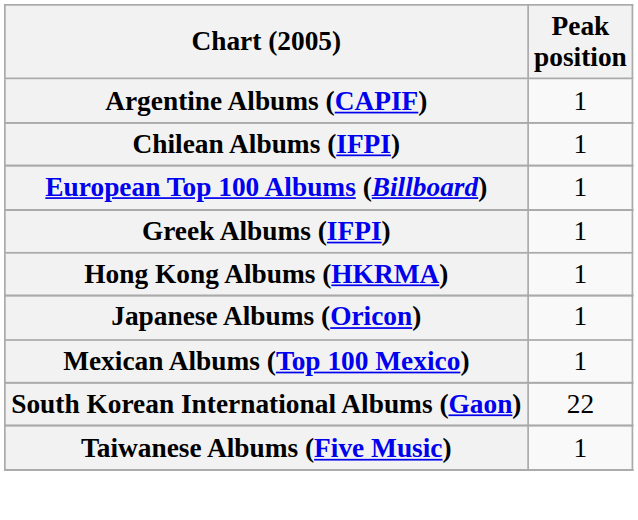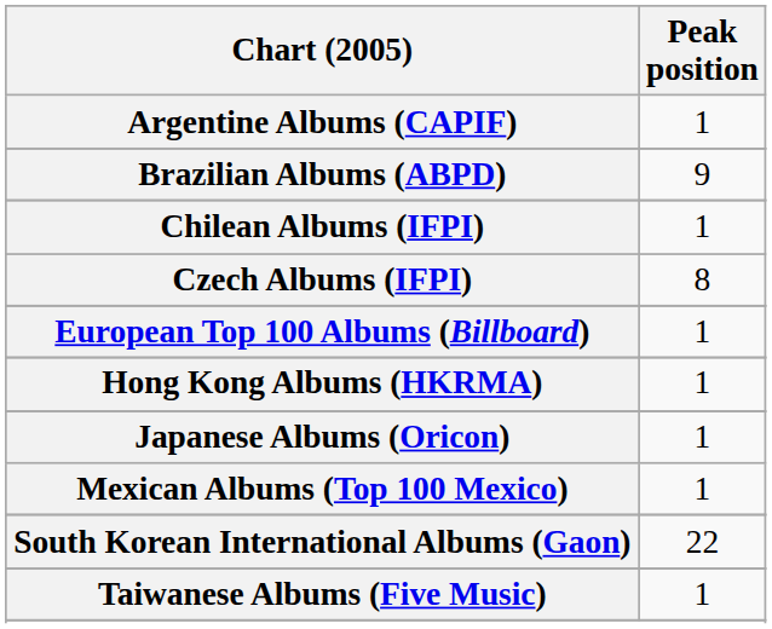 <table class="wikitable sortable plainrowheaders" style="text-align:center">
 <tr>
 <th scope="col">Chart (2005)</th>
 <th scope="col">Peak<br>position</th>
 </tr>
 <tr>
 <th scope="row">Argentine Albums (<a href='#'>CAPIF</a>)</th>
 <td>1</td>
 </tr>
 <tr>
 </tr>
 <tr>
 </tr>
 <tr>
 </tr>
 <tr>
 </tr>
 <tr>
+<th scope="row">Brazilian Albums (<a href='#'>ABPD</a>)</th>
+<td>9</td>
+</tr>
+<tr>
 </tr>
 <tr>
 <th scope="row">Chilean Albums (<a href='#'>IFPI</a>)</th>
 <td>1</td>
+</tr>
+<tr>
+<th scope="row">Czech Albums (<a href='#'>IFPI</a>)</th>
+<td>8</td>
 </tr>
 <tr>
 </tr>
 <tr>
 </tr>
 <tr>
 <th scope="row"><a href='#'>European Top 100 Albums</a> (<em><a href='#'>Billboard</a></em>)</th>
 <td>1</td>
 </tr>
 <tr>
 </tr>
 <tr>
 </tr>
 <tr>
-</tr>
-<tr>
-<th scope="row">Greek Albums (<a href='#'>IFPI</a>)</th>
-<td>1</td>
 </tr>
 <tr>
 <th scope="row">Hong Kong Albums (<a href='#'>HKRMA</a>)</th>
 <td>1</td>
 </tr>
 <tr>
 </tr>
 <tr>
 </tr>
 <tr>
 </tr>
 <tr>
 <th scope="row">Japanese Albums (<a href='#'>Oricon</a>)</th>
 <td>1</td>
 </tr>
 <tr>
 <th scope="row">Mexican Albums (<a href='#'>Top 100 Mexico</a>)</th>
 <td>1</td>
 </tr>
 <tr>
 </tr>
 <tr>
 </tr>
 <tr>
 </tr>
 <tr>
 </tr>
 <tr>
 </tr>
 <tr>
 <th scope="row">South Korean International Albums (<a href='#'>Gaon</a>)</th>
 <td>22</td>
 </tr>
 <tr>
 </tr>
 <tr>
 </tr>
 <tr>
 </tr>
 <tr>
 <th scope="row">Taiwanese Albums (<a href='#'>Five Music</a>)</th>
 <td>1</td>
 </tr>
 <tr>
 </tr>
 <tr>
 </tr>
 <tr>
 </tr>
 <tr>
 </tr>
 </table>
